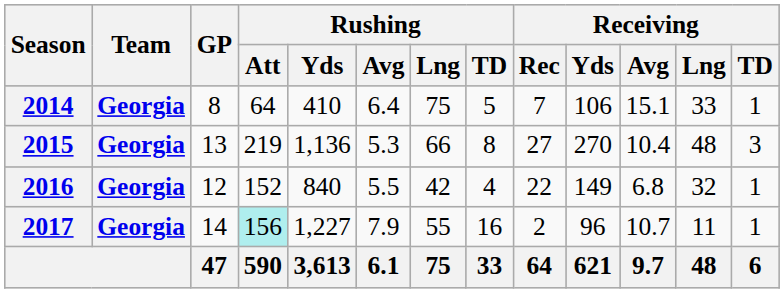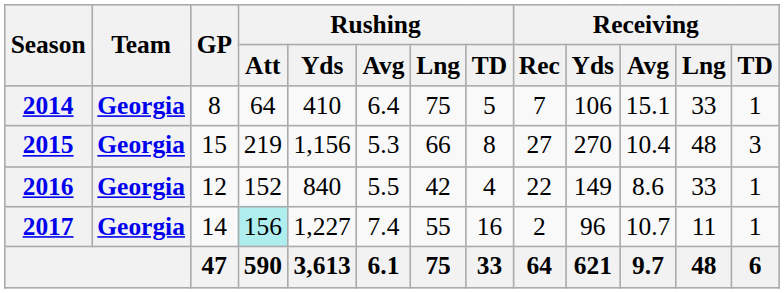 <table class="wikitable" style="text-align:center">
 <tr>
 <th rowspan="2">Season</th>
 <th rowspan="2">Team</th>
 <th rowspan="2">GP</th>
 <th colspan="5">Rushing</th>
 <th colspan="5">Receiving</th>
 </tr>
 <tr>
 <th>Att</th>
 <th>Yds</th>
 <th>Avg</th>
 <th>Lng</th>
 <th>TD</th>
 <th>Rec</th>
 <th>Yds</th>
 <th>Avg</th>
 <th>Lng</th>
 <th>TD</th>
 </tr>
 <tr>
 <th><a href='#'>2014</a></th>
 <th><a href='#'>Georgia</a></th>
 <td>8</td>
 <td>64</td>
 <td>410</td>
 <td>6.4</td>
 <td>75</td>
 <td>5</td>
 <td>7</td>
 <td>106</td>
 <td>15.1</td>
 <td>33</td>
 <td>1</td>
 </tr>
 <tr>
 <th><a href='#'>2015</a></th>
 <th><a href='#'>Georgia</a></th>
-<td>13</td>
+<td>15</td>
 <td>219</td>
-<td>1,136</td>
+<td>1,156</td>
 <td>5.3</td>
 <td>66</td>
 <td>8</td>
 <td>27</td>
 <td>270</td>
 <td>10.4</td>
 <td>48</td>
 <td>3</td>
 </tr>
 <tr>
 <th><a href='#'>2016</a></th>
 <th><a href='#'>Georgia</a></th>
 <td>12</td>
 <td>152</td>
 <td>840</td>
 <td>5.5</td>
 <td>42</td>
 <td>4</td>
 <td>22</td>
 <td>149</td>
-<td>6.8</td>
-<td>32</td>
+<td>8.6</td>
+<td>33</td>
 <td>1</td>
 </tr>
 <tr>
 <th><a href='#'>2017</a></th>
 <th><a href='#'>Georgia</a></th>
 <td>14</td>
 <td style="background: paleturquoise;">156</td>
 <td>1,227</td>
-<td>7.9</td>
+<td>7.4</td>
 <td>55</td>
 <td>16</td>
 <td>2</td>
 <td>96</td>
 <td>10.7</td>
 <td>11</td>
 <td>1</td>
 </tr>
 <tr>
 <th colspan="2"></th>
 <th>47</th>
 <th>590</th>
 <th>3,613</th>
 <th>6.1</th>
 <th>75</th>
 <th>33</th>
 <th>64</th>
 <th>621</th>
 <th>9.7</th>
 <th>48</th>
 <th>6</th>
 </tr>
 </table>
